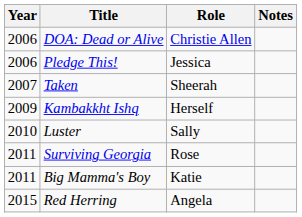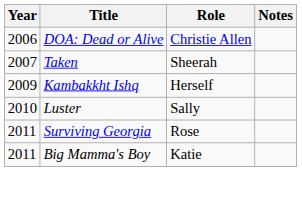 <table class="wikitable sortable">
 <tr>
 <th>Year</th>
 <th>Title</th>
 <th>Role</th>
 <th class="unsortable">Notes</th>
 </tr>
 <tr>
 <td>2006</td>
 <td><em><a href='#'>DOA: Dead or Alive</a></em></td>
 <td><a href='#'>Christie Allen</a></td>
-<td></td>
-</tr>
-<tr>
-<td>2006</td>
-<td><em><a href='#'>Pledge This!</a></em></td>
-<td>Jessica</td>
 <td></td>
 </tr>
 <tr>
 <td>2007</td>
 <td><em><a href='#'>Taken</a></em></td>
 <td>Sheerah</td>
 <td></td>
 </tr>
 <tr>
 <td>2009</td>
 <td><em><a href='#'>Kambakkht Ishq</a></em></td>
 <td>Herself</td>
 <td></td>
 </tr>
 <tr>
 <td>2010</td>
 <td><em>Luster</em></td>
 <td>Sally</td>
 <td></td>
 </tr>
 <tr>
 <td>2011</td>
 <td><em><a href='#'>Surviving Georgia</a></em></td>
 <td>Rose</td>
 <td></td>
 </tr>
 <tr>
 <td>2011</td>
 <td><em>Big Mamma's Boy</em></td>
 <td>Katie</td>
 <td></td>
 </tr>
-<tr>
-<td>2015</td>
-<td><em>Red Herring</em></td>
-<td>Angela</td>
-<td></td>
-</tr>
 </table>
